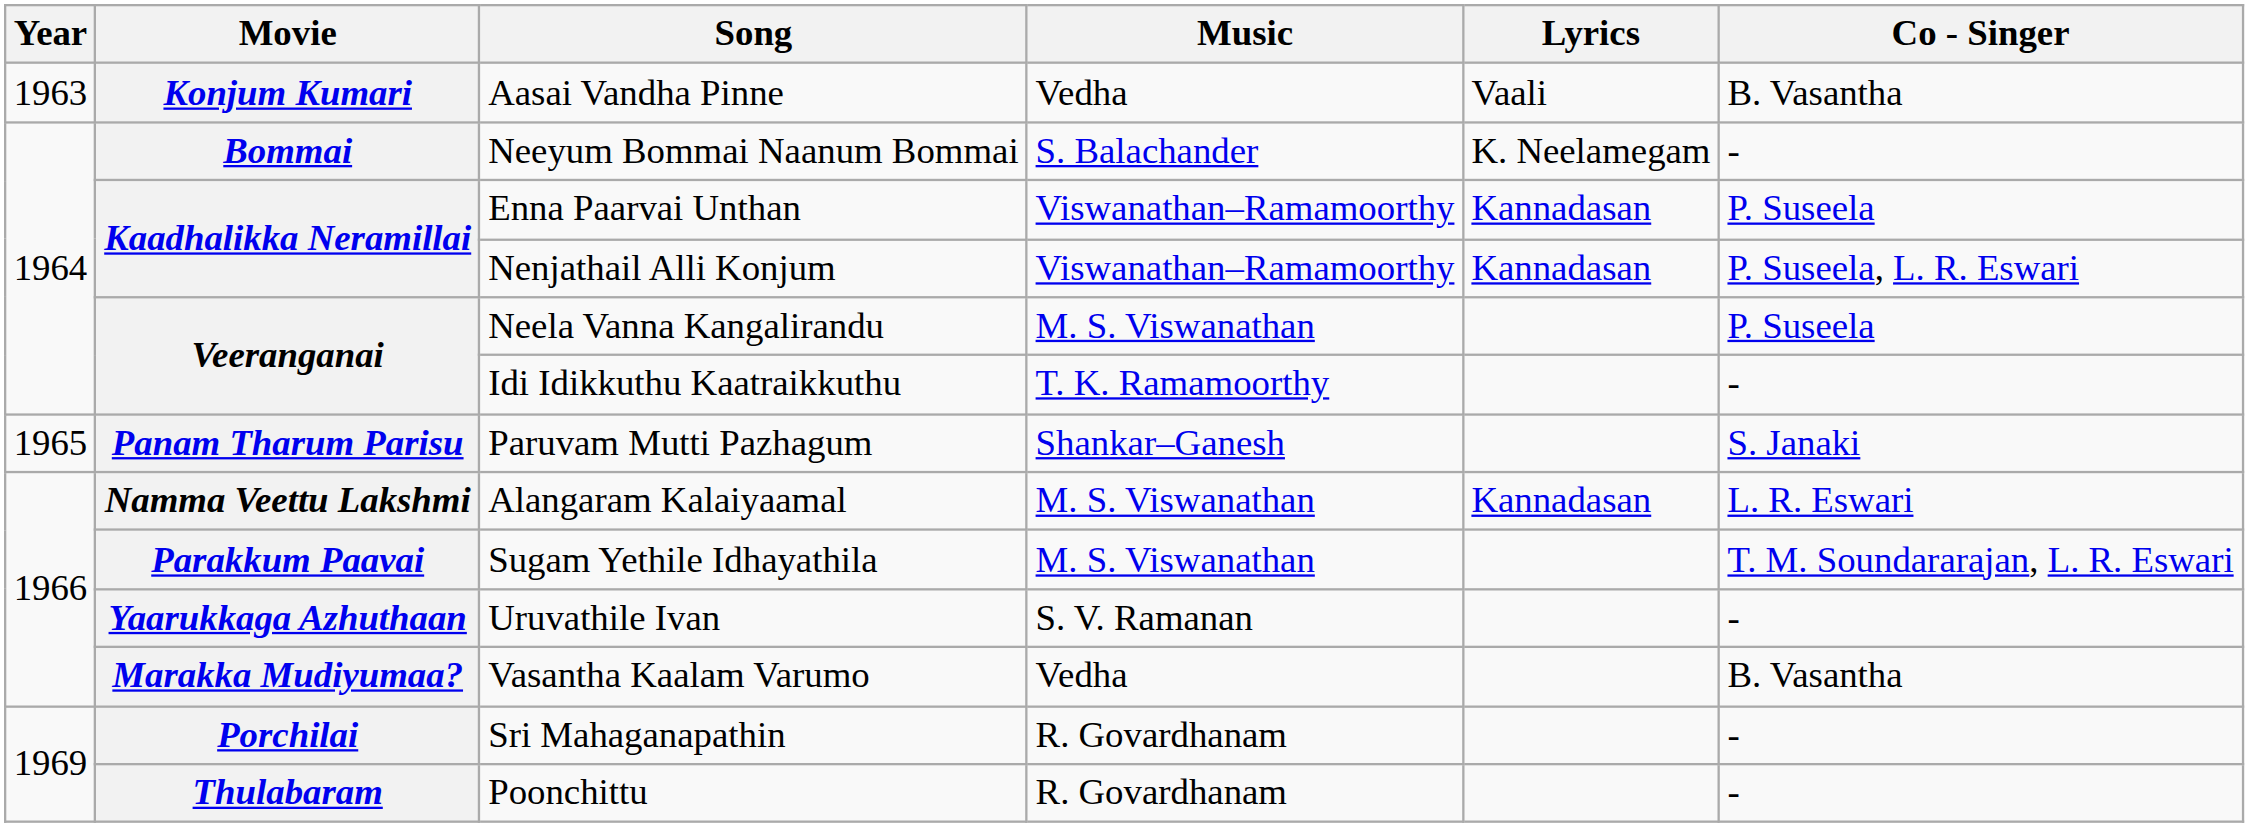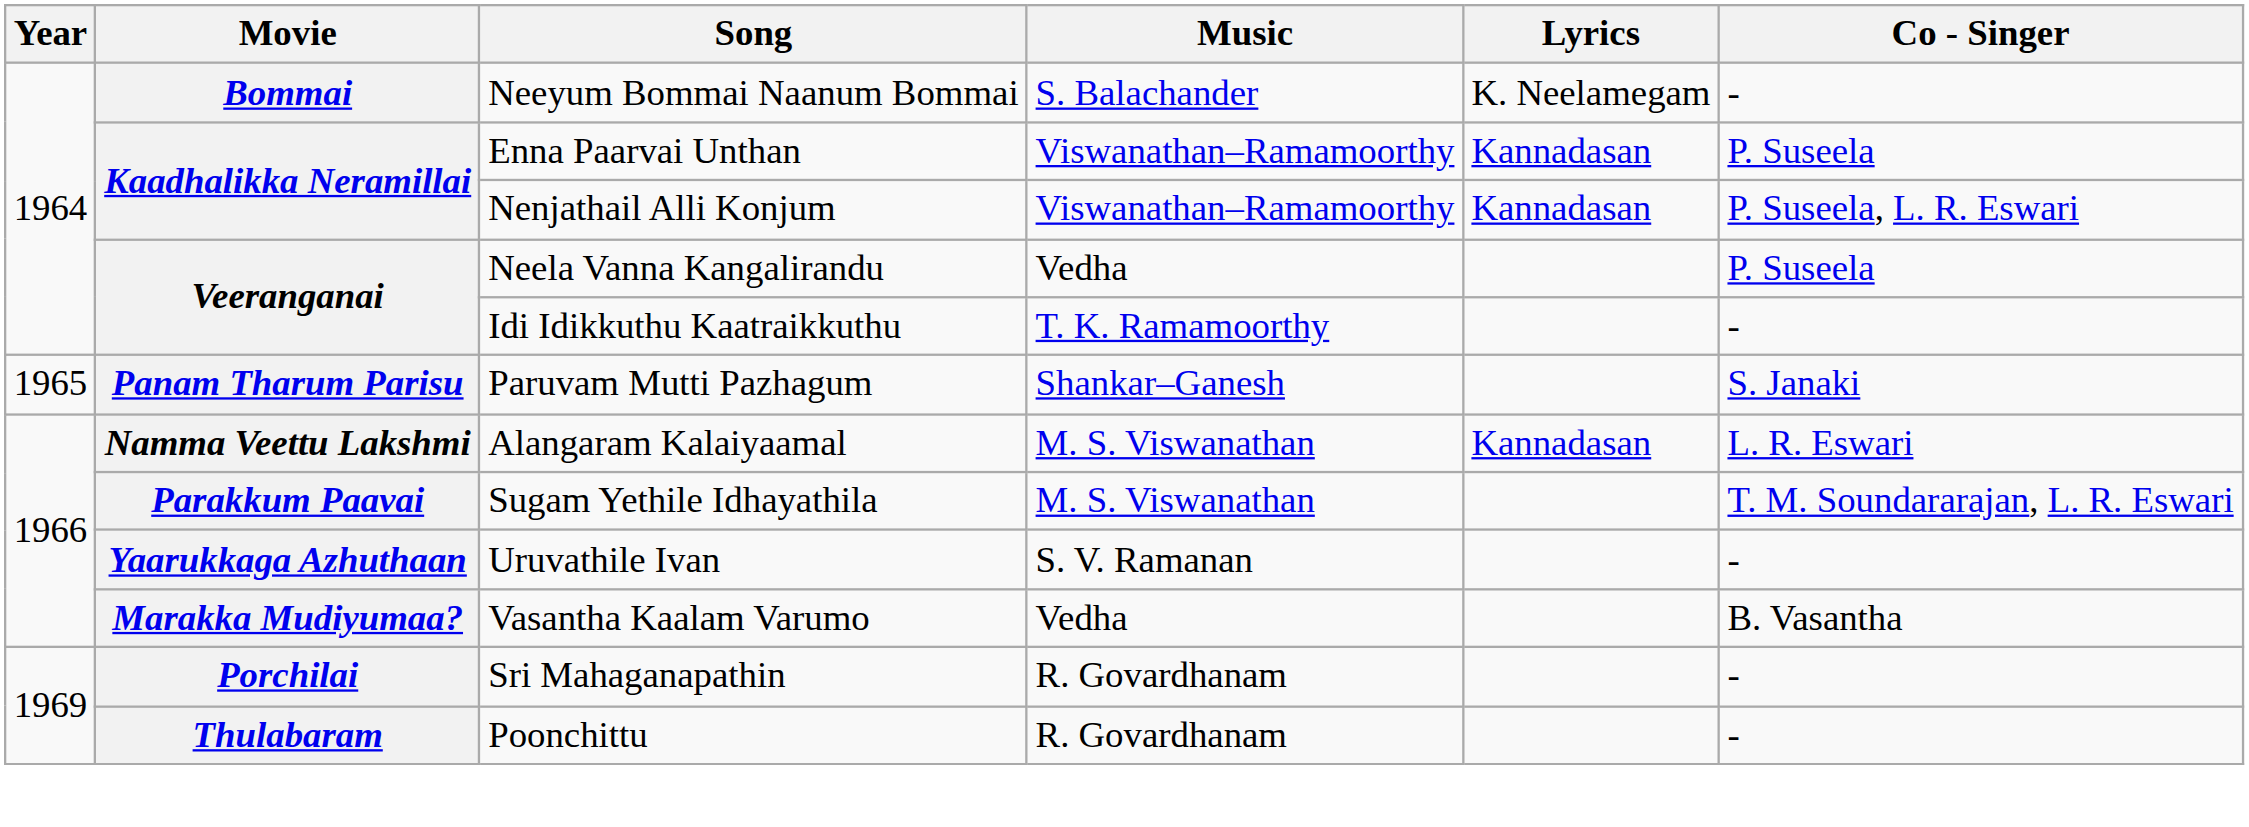 <table class="wikitable sortable">
 <tr>
 <th>Year</th>
 <th>Movie</th>
 <th>Song</th>
 <th>Music</th>
 <th>Lyrics</th>
 <th>Co - Singer</th>
-</tr>
-<tr>
-<td>1963</td>
-<th><em><a href='#'>Konjum Kumari</a></em></th>
-<td>Aasai Vandha Pinne</td>
-<td>Vedha</td>
-<td>Vaali</td>
-<td>B. Vasantha</td>
 </tr>
 <tr>
 <td rowspan="5">1964</td>
 <th><em><a href='#'>Bommai</a></em></th>
 <td>Neeyum Bommai Naanum Bommai</td>
 <td><a href='#'>S. Balachander</a></td>
 <td>K. Neelamegam</td>
 <td>-</td>
 </tr>
 <tr>
 <th rowspan="2"><em><a href='#'>Kaadhalikka Neramillai</a></em></th>
 <td>Enna Paarvai Unthan</td>
 <td><a href='#'>Viswanathan–Ramamoorthy</a></td>
 <td><a href='#'>Kannadasan</a></td>
 <td><a href='#'>P. Suseela</a></td>
 </tr>
 <tr>
 <td>Nenjathail Alli Konjum</td>
 <td><a href='#'>Viswanathan–Ramamoorthy</a></td>
 <td><a href='#'>Kannadasan</a></td>
 <td><a href='#'>P. Suseela</a>, <a href='#'>L. R. Eswari</a></td>
 </tr>
 <tr>
 <th rowspan="2"><em>Veeranganai</em></th>
 <td>Neela Vanna Kangalirandu</td>
-<td><a href='#'>M. S. Viswanathan</a></td>
+<td>Vedha</td>
 <td></td>
 <td><a href='#'>P. Suseela</a></td>
 </tr>
 <tr>
 <td>Idi Idikkuthu Kaatraikkuthu</td>
 <td><a href='#'>T. K. Ramamoorthy</a></td>
 <td></td>
 <td>-</td>
 </tr>
 <tr>
 <td>1965</td>
 <th><em><a href='#'>Panam Tharum Parisu</a></em></th>
 <td>Paruvam Mutti Pazhagum</td>
 <td><a href='#'>Shankar–Ganesh</a></td>
 <td></td>
 <td><a href='#'>S. Janaki</a></td>
 </tr>
 <tr>
 <td rowspan="4">1966</td>
 <th><em>Namma Veettu Lakshmi</em></th>
 <td>Alangaram Kalaiyaamal</td>
 <td><a href='#'>M. S. Viswanathan</a></td>
 <td><a href='#'>Kannadasan</a></td>
 <td><a href='#'>L. R. Eswari</a></td>
 </tr>
 <tr>
 <th><em><a href='#'>Parakkum Paavai</a></em></th>
 <td>Sugam Yethile Idhayathila</td>
 <td><a href='#'>M. S. Viswanathan</a></td>
 <td></td>
 <td><a href='#'>T. M. Soundararajan</a>, <a href='#'>L. R. Eswari</a></td>
 </tr>
 <tr>
 <th><em><a href='#'>Yaarukkaga Azhuthaan</a></em></th>
 <td>Uruvathile Ivan</td>
 <td>S. V. Ramanan</td>
 <td></td>
 <td>-</td>
 </tr>
 <tr>
 <th><em><a href='#'>Marakka Mudiyumaa?</a></em></th>
 <td>Vasantha Kaalam Varumo</td>
 <td>Vedha</td>
 <td></td>
 <td>B. Vasantha</td>
 </tr>
 <tr>
 <td rowspan="2">1969</td>
 <th><em><a href='#'>Porchilai</a></em></th>
 <td>Sri Mahaganapathin</td>
 <td>R. Govardhanam</td>
 <td></td>
 <td>-</td>
 </tr>
 <tr>
 <th><em><a href='#'>Thulabaram</a></em></th>
 <td>Poonchittu</td>
 <td>R. Govardhanam</td>
 <td></td>
 <td>-</td>
 </tr>
 </table>
